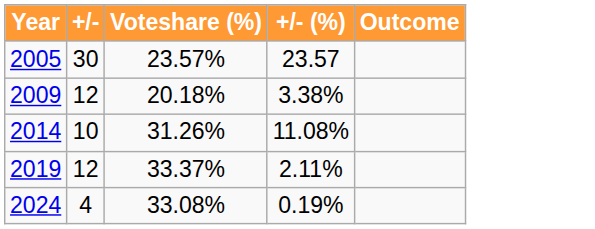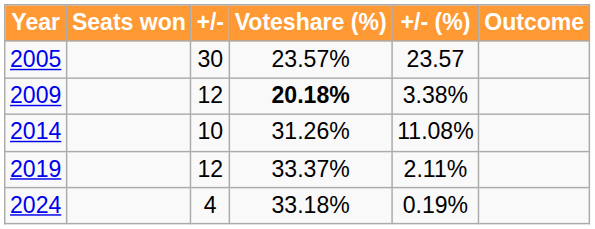 <table class="wikitable sortable">
 <tr>
 <th style="background-color:#FF9933; color:white">Year</th>
+<th style="background-color:#FF9933; color:white">Seats won</th>
 <th style="background-color:#FF9933; color:white">+/-</th>
 <th style="background-color:#FF9933; color:white">Voteshare (%)</th>
 <th style="background-color:#FF9933; color:white">+/- (%)</th>
 <th style="background-color:#FF9933; color:white">Outcome</th>
 </tr>
 <tr style="text-align:center;">
 <td><a href='#'>2005</a></td>
+<td></td>
 <td> 30</td>
 <td>23.57%</td>
 <td> 23.57</td>
 <td></td>
 </tr>
 <tr style="text-align:center;">
 <td><a href='#'>2009</a></td>
+<td></td>
 <td> 12</td>
-<td>20.18%</td>
+<td><strong>20.18%</strong></td>
 <td> 3.38%</td>
 <td></td>
 </tr>
 <tr style="text-align:center;">
 <td><a href='#'>2014</a></td>
+<td></td>
 <td> 10</td>
 <td>31.26%</td>
 <td> 11.08%</td>
 <td></td>
 </tr>
 <tr style="text-align:center;">
 <td><a href='#'>2019</a></td>
+<td></td>
 <td> 12</td>
 <td>33.37%</td>
 <td> 2.11%</td>
 <td></td>
 </tr>
 <tr style="text-align:center;">
 <td><a href='#'>2024</a></td>
+<td></td>
 <td> 4</td>
-<td>33.08%</td>
+<td>33.18%</td>
 <td> 0.19%</td>
 <td></td>
 </tr>
 </table>
